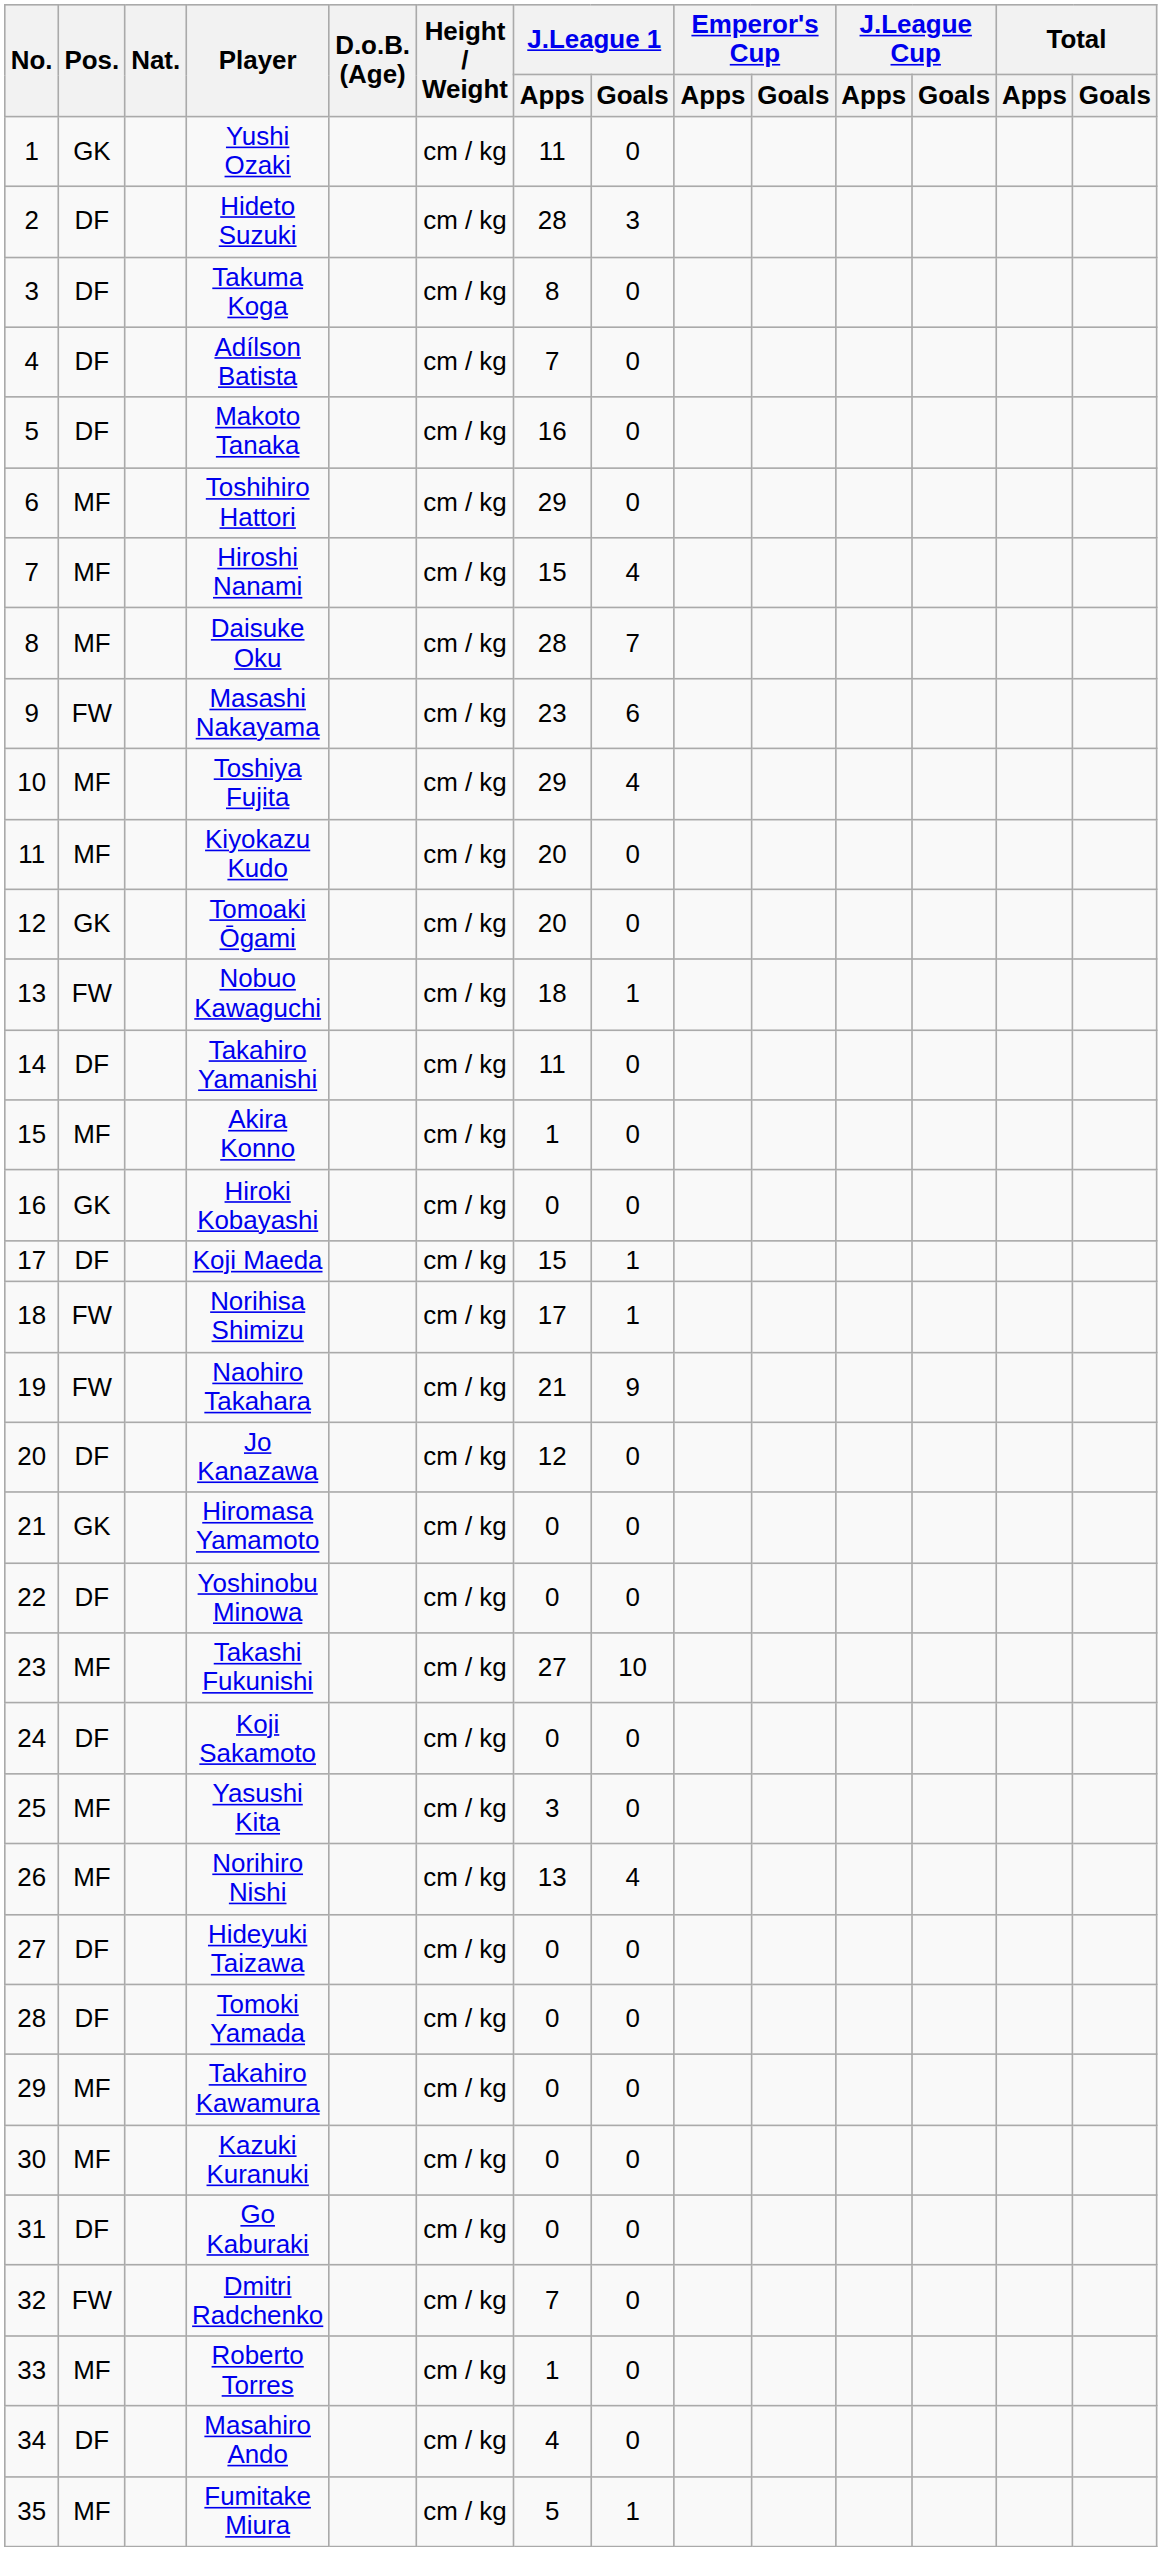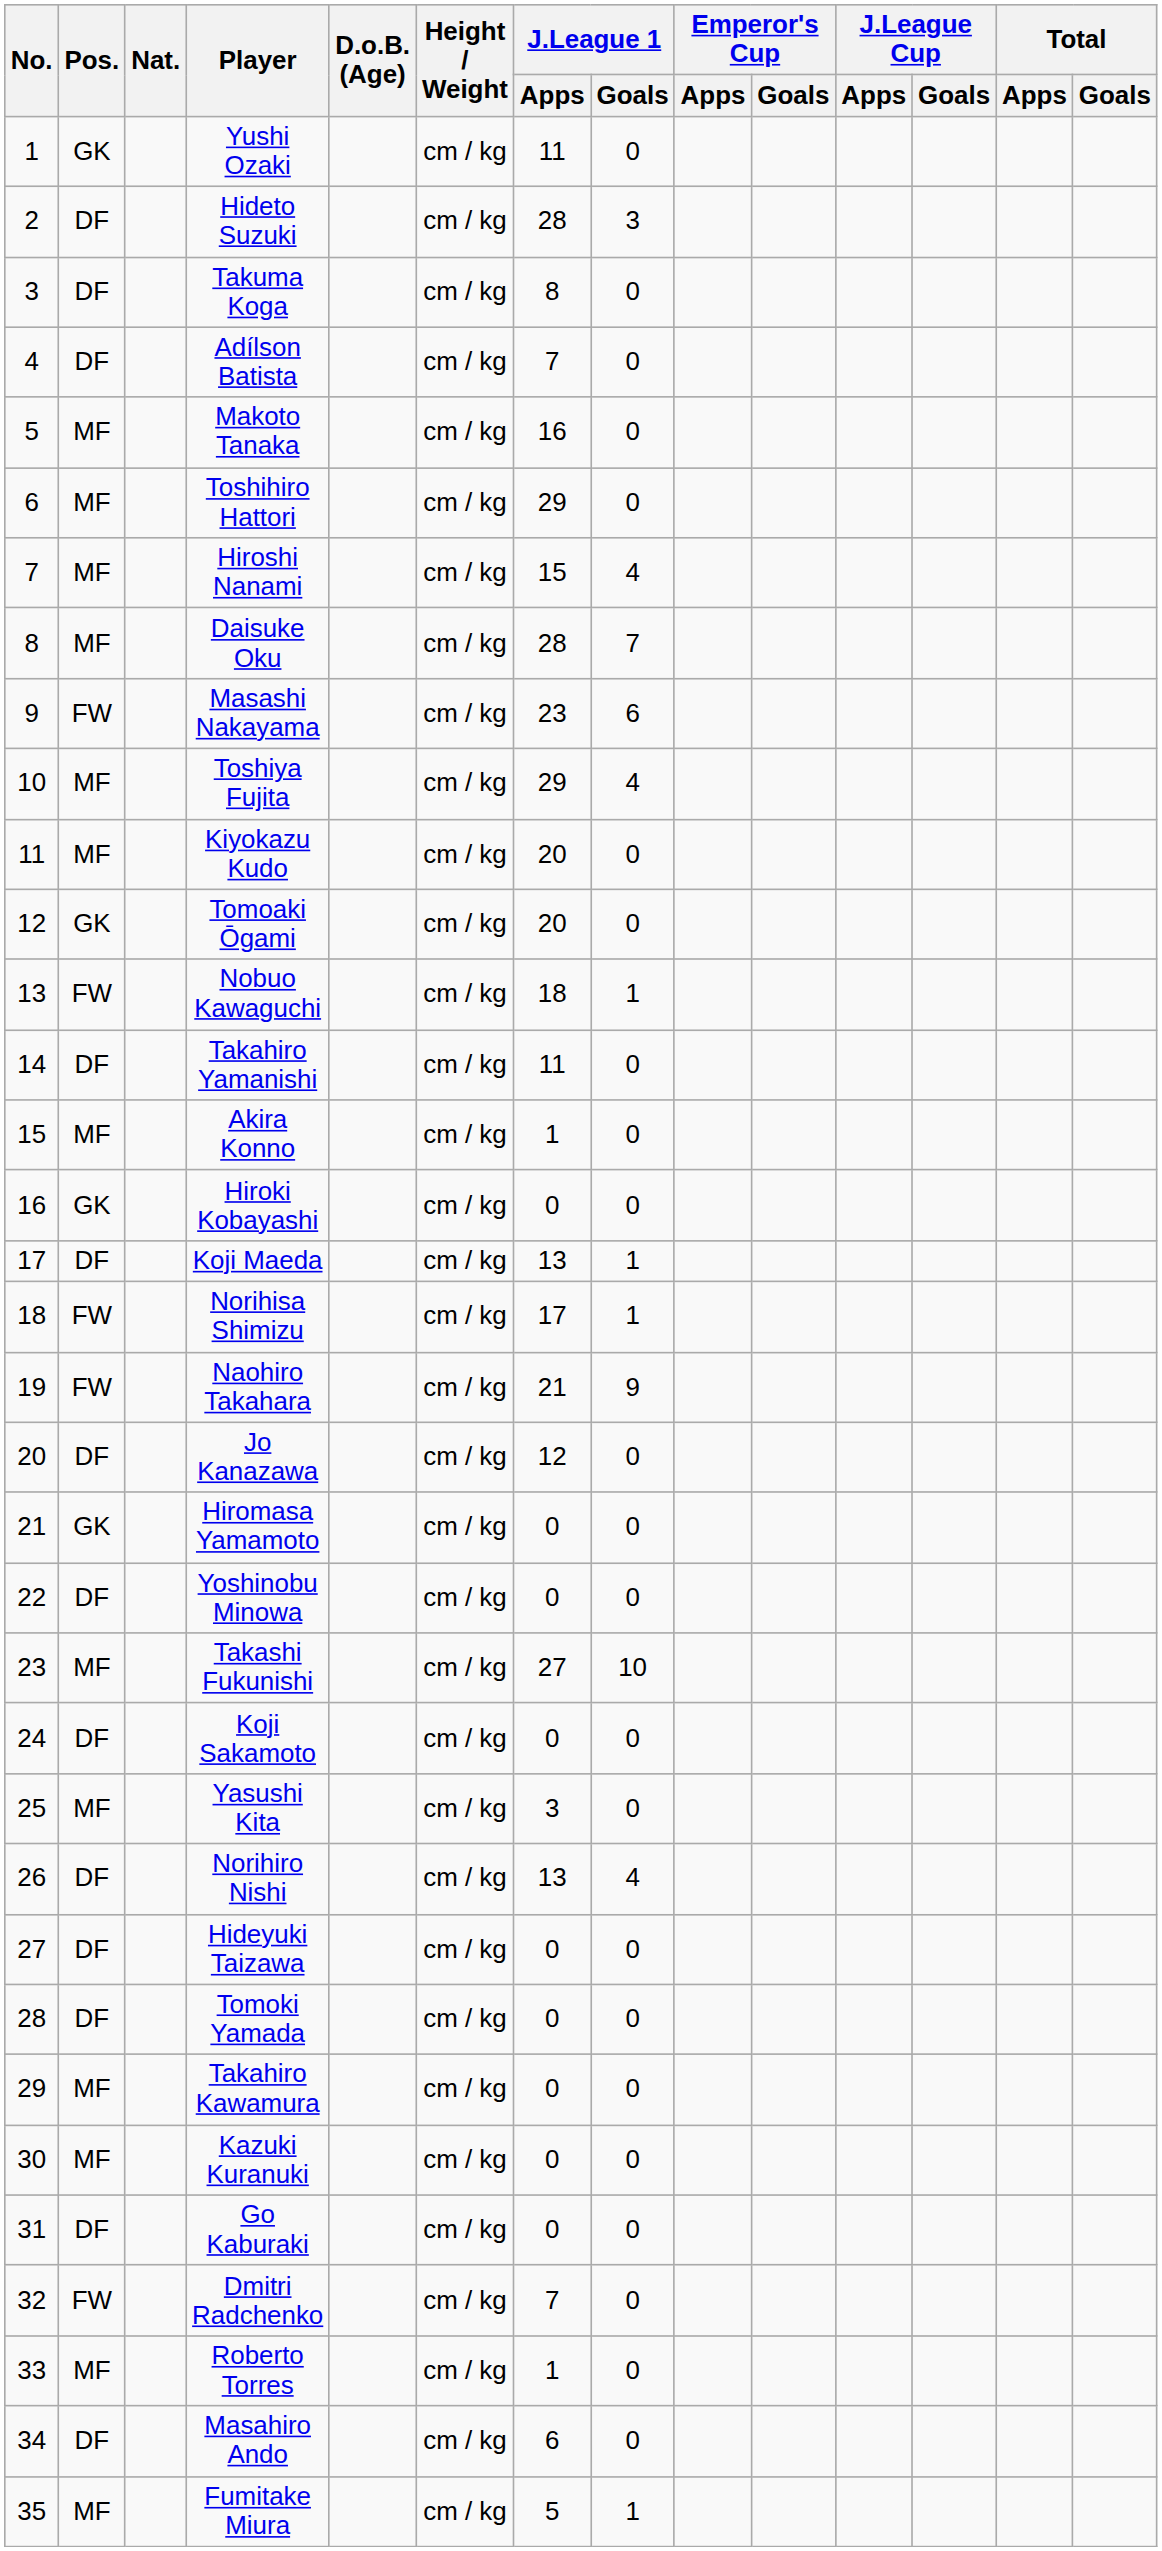 <table class="wikitable" style="text-align:center;">
 <tr>
 <th rowspan="2">No.</th>
 <th rowspan="2">Pos.</th>
 <th rowspan="2">Nat.</th>
 <th rowspan="2">Player</th>
 <th rowspan="2">D.o.B. (Age)</th>
 <th rowspan="2">Height / Weight</th>
 <th colspan="2"><a href='#'>J.League 1</a></th>
 <th colspan="2"><a href='#'>Emperor's Cup</a></th>
 <th colspan="2"><a href='#'>J.League Cup</a></th>
 <th colspan="2">Total</th>
 </tr>
 <tr>
 <th>Apps</th>
 <th>Goals</th>
 <th>Apps</th>
 <th>Goals</th>
 <th>Apps</th>
 <th>Goals</th>
 <th>Apps</th>
 <th>Goals</th>
 </tr>
 <tr>
 <td>1</td>
 <td>GK</td>
 <td></td>
 <td><a href='#'>Yushi Ozaki</a></td>
 <td></td>
 <td>cm / kg</td>
 <td>11</td>
 <td>0</td>
 <td></td>
 <td></td>
 <td></td>
 <td></td>
 <td></td>
 <td></td>
 </tr>
 <tr>
 <td>2</td>
 <td>DF</td>
 <td></td>
 <td><a href='#'>Hideto Suzuki</a></td>
 <td></td>
 <td>cm / kg</td>
 <td>28</td>
 <td>3</td>
 <td></td>
 <td></td>
 <td></td>
 <td></td>
 <td></td>
 <td></td>
 </tr>
 <tr>
 <td>3</td>
 <td>DF</td>
 <td></td>
 <td><a href='#'>Takuma Koga</a></td>
 <td></td>
 <td>cm / kg</td>
 <td>8</td>
 <td>0</td>
 <td></td>
 <td></td>
 <td></td>
 <td></td>
 <td></td>
 <td></td>
 </tr>
 <tr>
 <td>4</td>
 <td>DF</td>
 <td></td>
 <td><a href='#'>Adílson Batista</a></td>
 <td></td>
 <td>cm / kg</td>
 <td>7</td>
 <td>0</td>
 <td></td>
 <td></td>
 <td></td>
 <td></td>
 <td></td>
 <td></td>
 </tr>
 <tr>
 <td>5</td>
-<td>DF</td>
+<td>MF</td>
 <td></td>
 <td><a href='#'>Makoto Tanaka</a></td>
 <td></td>
 <td>cm / kg</td>
 <td>16</td>
 <td>0</td>
 <td></td>
 <td></td>
 <td></td>
 <td></td>
 <td></td>
 <td></td>
 </tr>
 <tr>
 <td>6</td>
 <td>MF</td>
 <td></td>
 <td><a href='#'>Toshihiro Hattori</a></td>
 <td></td>
 <td>cm / kg</td>
 <td>29</td>
 <td>0</td>
 <td></td>
 <td></td>
 <td></td>
 <td></td>
 <td></td>
 <td></td>
 </tr>
 <tr>
 <td>7</td>
 <td>MF</td>
 <td></td>
 <td><a href='#'>Hiroshi Nanami</a></td>
 <td></td>
 <td>cm / kg</td>
 <td>15</td>
 <td>4</td>
 <td></td>
 <td></td>
 <td></td>
 <td></td>
 <td></td>
 <td></td>
 </tr>
 <tr>
 <td>8</td>
 <td>MF</td>
 <td></td>
 <td><a href='#'>Daisuke Oku</a></td>
 <td></td>
 <td>cm / kg</td>
 <td>28</td>
 <td>7</td>
 <td></td>
 <td></td>
 <td></td>
 <td></td>
 <td></td>
 <td></td>
 </tr>
 <tr>
 <td>9</td>
 <td>FW</td>
 <td></td>
 <td><a href='#'>Masashi Nakayama</a></td>
 <td></td>
 <td>cm / kg</td>
 <td>23</td>
 <td>6</td>
 <td></td>
 <td></td>
 <td></td>
 <td></td>
 <td></td>
 <td></td>
 </tr>
 <tr>
 <td>10</td>
 <td>MF</td>
 <td></td>
 <td><a href='#'>Toshiya Fujita</a></td>
 <td></td>
 <td>cm / kg</td>
 <td>29</td>
 <td>4</td>
 <td></td>
 <td></td>
 <td></td>
 <td></td>
 <td></td>
 <td></td>
 </tr>
 <tr>
 <td>11</td>
 <td>MF</td>
 <td></td>
 <td><a href='#'>Kiyokazu Kudo</a></td>
 <td></td>
 <td>cm / kg</td>
 <td>20</td>
 <td>0</td>
 <td></td>
 <td></td>
 <td></td>
 <td></td>
 <td></td>
 <td></td>
 </tr>
 <tr>
 <td>12</td>
 <td>GK</td>
 <td></td>
 <td><a href='#'>Tomoaki Ōgami</a></td>
 <td></td>
 <td>cm / kg</td>
 <td>20</td>
 <td>0</td>
 <td></td>
 <td></td>
 <td></td>
 <td></td>
 <td></td>
 <td></td>
 </tr>
 <tr>
 <td>13</td>
 <td>FW</td>
 <td></td>
 <td><a href='#'>Nobuo Kawaguchi</a></td>
 <td></td>
 <td>cm / kg</td>
 <td>18</td>
 <td>1</td>
 <td></td>
 <td></td>
 <td></td>
 <td></td>
 <td></td>
 <td></td>
 </tr>
 <tr>
 <td>14</td>
 <td>DF</td>
 <td></td>
 <td><a href='#'>Takahiro Yamanishi</a></td>
 <td></td>
 <td>cm / kg</td>
 <td>11</td>
 <td>0</td>
 <td></td>
 <td></td>
 <td></td>
 <td></td>
 <td></td>
 <td></td>
 </tr>
 <tr>
 <td>15</td>
 <td>MF</td>
 <td></td>
 <td><a href='#'>Akira Konno</a></td>
 <td></td>
 <td>cm / kg</td>
 <td>1</td>
 <td>0</td>
 <td></td>
 <td></td>
 <td></td>
 <td></td>
 <td></td>
 <td></td>
 </tr>
 <tr>
 <td>16</td>
 <td>GK</td>
 <td></td>
 <td><a href='#'>Hiroki Kobayashi</a></td>
 <td></td>
 <td>cm / kg</td>
 <td>0</td>
 <td>0</td>
 <td></td>
 <td></td>
 <td></td>
 <td></td>
 <td></td>
 <td></td>
 </tr>
 <tr>
 <td>17</td>
 <td>DF</td>
 <td></td>
 <td><a href='#'>Koji Maeda</a></td>
 <td></td>
 <td>cm / kg</td>
-<td>15</td>
+<td>13</td>
 <td>1</td>
 <td></td>
 <td></td>
 <td></td>
 <td></td>
 <td></td>
 <td></td>
 </tr>
 <tr>
 <td>18</td>
 <td>FW</td>
 <td></td>
 <td><a href='#'>Norihisa Shimizu</a></td>
 <td></td>
 <td>cm / kg</td>
 <td>17</td>
 <td>1</td>
 <td></td>
 <td></td>
 <td></td>
 <td></td>
 <td></td>
 <td></td>
 </tr>
 <tr>
 <td>19</td>
 <td>FW</td>
 <td></td>
 <td><a href='#'>Naohiro Takahara</a></td>
 <td></td>
 <td>cm / kg</td>
 <td>21</td>
 <td>9</td>
 <td></td>
 <td></td>
 <td></td>
 <td></td>
 <td></td>
 <td></td>
 </tr>
 <tr>
 <td>20</td>
 <td>DF</td>
 <td></td>
 <td><a href='#'>Jo Kanazawa</a></td>
 <td></td>
 <td>cm / kg</td>
 <td>12</td>
 <td>0</td>
 <td></td>
 <td></td>
 <td></td>
 <td></td>
 <td></td>
 <td></td>
 </tr>
 <tr>
 <td>21</td>
 <td>GK</td>
 <td></td>
 <td><a href='#'>Hiromasa Yamamoto</a></td>
 <td></td>
 <td>cm / kg</td>
 <td>0</td>
 <td>0</td>
 <td></td>
 <td></td>
 <td></td>
 <td></td>
 <td></td>
 <td></td>
 </tr>
 <tr>
 <td>22</td>
 <td>DF</td>
 <td></td>
 <td><a href='#'>Yoshinobu Minowa</a></td>
 <td></td>
 <td>cm / kg</td>
 <td>0</td>
 <td>0</td>
 <td></td>
 <td></td>
 <td></td>
 <td></td>
 <td></td>
 <td></td>
 </tr>
 <tr>
 <td>23</td>
 <td>MF</td>
 <td></td>
 <td><a href='#'>Takashi Fukunishi</a></td>
 <td></td>
 <td>cm / kg</td>
 <td>27</td>
 <td>10</td>
 <td></td>
 <td></td>
 <td></td>
 <td></td>
 <td></td>
 <td></td>
 </tr>
 <tr>
 <td>24</td>
 <td>DF</td>
 <td></td>
 <td><a href='#'>Koji Sakamoto</a></td>
 <td></td>
 <td>cm / kg</td>
 <td>0</td>
 <td>0</td>
 <td></td>
 <td></td>
 <td></td>
 <td></td>
 <td></td>
 <td></td>
 </tr>
 <tr>
 <td>25</td>
 <td>MF</td>
 <td></td>
 <td><a href='#'>Yasushi Kita</a></td>
 <td></td>
 <td>cm / kg</td>
 <td>3</td>
 <td>0</td>
 <td></td>
 <td></td>
 <td></td>
 <td></td>
 <td></td>
 <td></td>
 </tr>
 <tr>
 <td>26</td>
-<td>MF</td>
+<td>DF</td>
 <td></td>
 <td><a href='#'>Norihiro Nishi</a></td>
 <td></td>
 <td>cm / kg</td>
 <td>13</td>
 <td>4</td>
 <td></td>
 <td></td>
 <td></td>
 <td></td>
 <td></td>
 <td></td>
 </tr>
 <tr>
 <td>27</td>
 <td>DF</td>
 <td></td>
 <td><a href='#'>Hideyuki Taizawa</a></td>
 <td></td>
 <td>cm / kg</td>
 <td>0</td>
 <td>0</td>
 <td></td>
 <td></td>
 <td></td>
 <td></td>
 <td></td>
 <td></td>
 </tr>
 <tr>
 <td>28</td>
 <td>DF</td>
 <td></td>
 <td><a href='#'>Tomoki Yamada</a></td>
 <td></td>
 <td>cm / kg</td>
 <td>0</td>
 <td>0</td>
 <td></td>
 <td></td>
 <td></td>
 <td></td>
 <td></td>
 <td></td>
 </tr>
 <tr>
 <td>29</td>
 <td>MF</td>
 <td></td>
 <td><a href='#'>Takahiro Kawamura</a></td>
 <td></td>
 <td>cm / kg</td>
 <td>0</td>
 <td>0</td>
 <td></td>
 <td></td>
 <td></td>
 <td></td>
 <td></td>
 <td></td>
 </tr>
 <tr>
 <td>30</td>
 <td>MF</td>
 <td></td>
 <td><a href='#'>Kazuki Kuranuki</a></td>
 <td></td>
 <td>cm / kg</td>
 <td>0</td>
 <td>0</td>
 <td></td>
 <td></td>
 <td></td>
 <td></td>
 <td></td>
 <td></td>
 </tr>
 <tr>
 <td>31</td>
 <td>DF</td>
 <td></td>
 <td><a href='#'>Go Kaburaki</a></td>
 <td></td>
 <td>cm / kg</td>
 <td>0</td>
 <td>0</td>
 <td></td>
 <td></td>
 <td></td>
 <td></td>
 <td></td>
 <td></td>
 </tr>
 <tr>
 <td>32</td>
 <td>FW</td>
 <td></td>
 <td><a href='#'>Dmitri Radchenko</a></td>
 <td></td>
 <td>cm / kg</td>
 <td>7</td>
 <td>0</td>
 <td></td>
 <td></td>
 <td></td>
 <td></td>
 <td></td>
 <td></td>
 </tr>
 <tr>
 <td>33</td>
 <td>MF</td>
 <td></td>
 <td><a href='#'>Roberto Torres</a></td>
 <td></td>
 <td>cm / kg</td>
 <td>1</td>
 <td>0</td>
 <td></td>
 <td></td>
 <td></td>
 <td></td>
 <td></td>
 <td></td>
 </tr>
 <tr>
 <td>34</td>
 <td>DF</td>
 <td></td>
 <td><a href='#'>Masahiro Ando</a></td>
 <td></td>
 <td>cm / kg</td>
-<td>4</td>
+<td>6</td>
 <td>0</td>
 <td></td>
 <td></td>
 <td></td>
 <td></td>
 <td></td>
 <td></td>
 </tr>
 <tr>
 <td>35</td>
 <td>MF</td>
 <td></td>
 <td><a href='#'>Fumitake Miura</a></td>
 <td></td>
 <td>cm / kg</td>
 <td>5</td>
 <td>1</td>
 <td></td>
 <td></td>
 <td></td>
 <td></td>
 <td></td>
 <td></td>
 </tr>
 </table>
